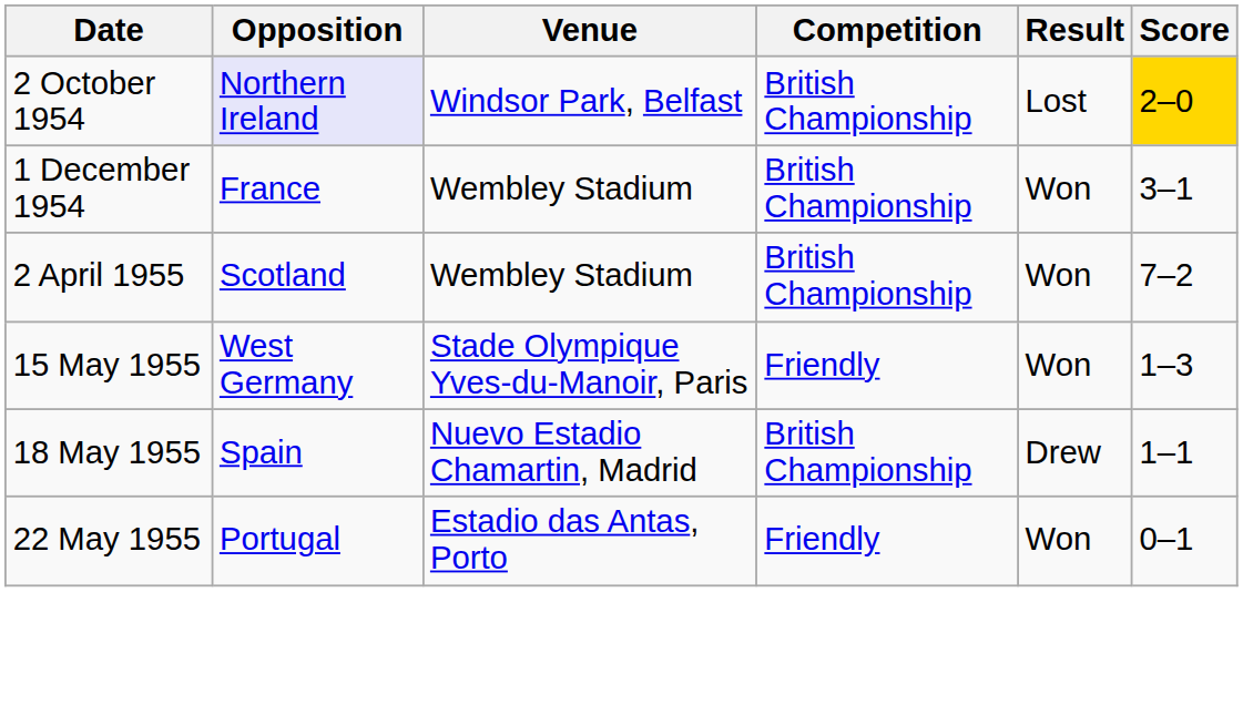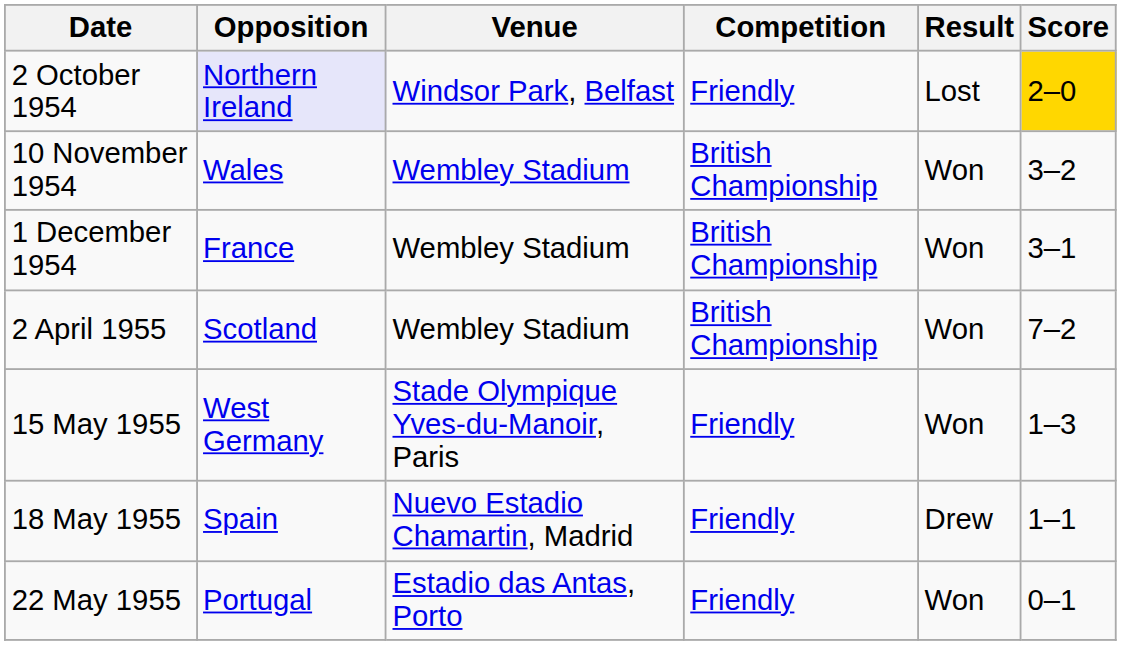 <table class="wikitable">
 <tr>
 <th>Date</th>
 <th>Opposition</th>
 <th>Venue</th>
 <th>Competition</th>
 <th>Result</th>
 <th>Score</th>
 </tr>
 <tr>
 <td>2 October 1954</td>
 <td style="background: lavender;"><a href='#'>Northern Ireland</a></td>
 <td><a href='#'>Windsor Park</a>, <a href='#'>Belfast</a></td>
-<td><a href='#'>British Championship</a></td>
+<td><a href='#'>Friendly</a></td>
 <td>Lost</td>
 <td style="background: gold;">2–0</td>
+</tr>
+<tr>
+<td>10 November 1954</td>
+<td><a href='#'>Wales</a></td>
+<td><a href='#'>Wembley Stadium</a></td>
+<td><a href='#'>British Championship</a></td>
+<td>Won</td>
+<td>3–2</td>
 </tr>
 <tr>
 <td>1 December 1954</td>
 <td><a href='#'>France</a></td>
 <td>Wembley Stadium</td>
 <td><a href='#'>British Championship</a></td>
 <td>Won</td>
 <td>3–1</td>
 </tr>
 <tr>
 <td>2 April 1955</td>
 <td><a href='#'>Scotland</a></td>
 <td>Wembley Stadium</td>
 <td><a href='#'>British Championship</a></td>
 <td>Won</td>
 <td>7–2</td>
 </tr>
 <tr>
 <td>15 May 1955</td>
 <td><a href='#'>West Germany</a></td>
 <td><a href='#'>Stade Olympique Yves-du-Manoir</a>, Paris</td>
 <td><a href='#'>Friendly</a></td>
 <td>Won</td>
 <td>1–3</td>
 </tr>
 <tr>
 <td>18 May 1955</td>
 <td><a href='#'>Spain</a></td>
 <td><a href='#'>Nuevo Estadio Chamartin</a>, Madrid</td>
-<td><a href='#'>British Championship</a></td>
+<td><a href='#'>Friendly</a></td>
 <td>Drew</td>
 <td>1–1</td>
 </tr>
 <tr>
 <td>22 May 1955</td>
 <td><a href='#'>Portugal</a></td>
 <td><a href='#'>Estadio das Antas</a>, <a href='#'>Porto</a></td>
 <td><a href='#'>Friendly</a></td>
 <td>Won</td>
 <td>0–1</td>
 </tr>
 </table>
